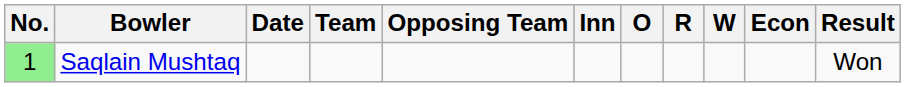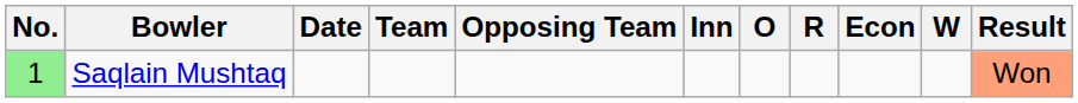 <table class="wikitable sortable">
 <tr align=center>
 <th>No.</th>
 <th>Bowler</th>
 <th>Date</th>
 <th>Team</th>
 <th>Opposing Team</th>
 <th scope="col" style="width:20px;">Inn</th>
 <th scope="col" style="width:20px;">O</th>
 <th scope="col" style="width:20px;">R</th>
+<th scope="col" style="width:20px;">Econ</th>
 <th scope="col" style="width:20px;">W</th>
-<th scope="col" style="width:20px;">Econ</th>
 <th>Result</th>
 </tr>
 <tr align=center>
 <td scope="row" style="background: lightgreen;">1</td>
 <td><a href='#'>Saqlain Mushtaq</a></td>
 <td></td>
 <td></td>
 <td></td>
 <td></td>
 <td></td>
 <td></td>
 <td></td>
 <td></td>
-<td>Won</td>
+<td style="background: lightsalmon;">Won</td>
 </tr>
 </table>
